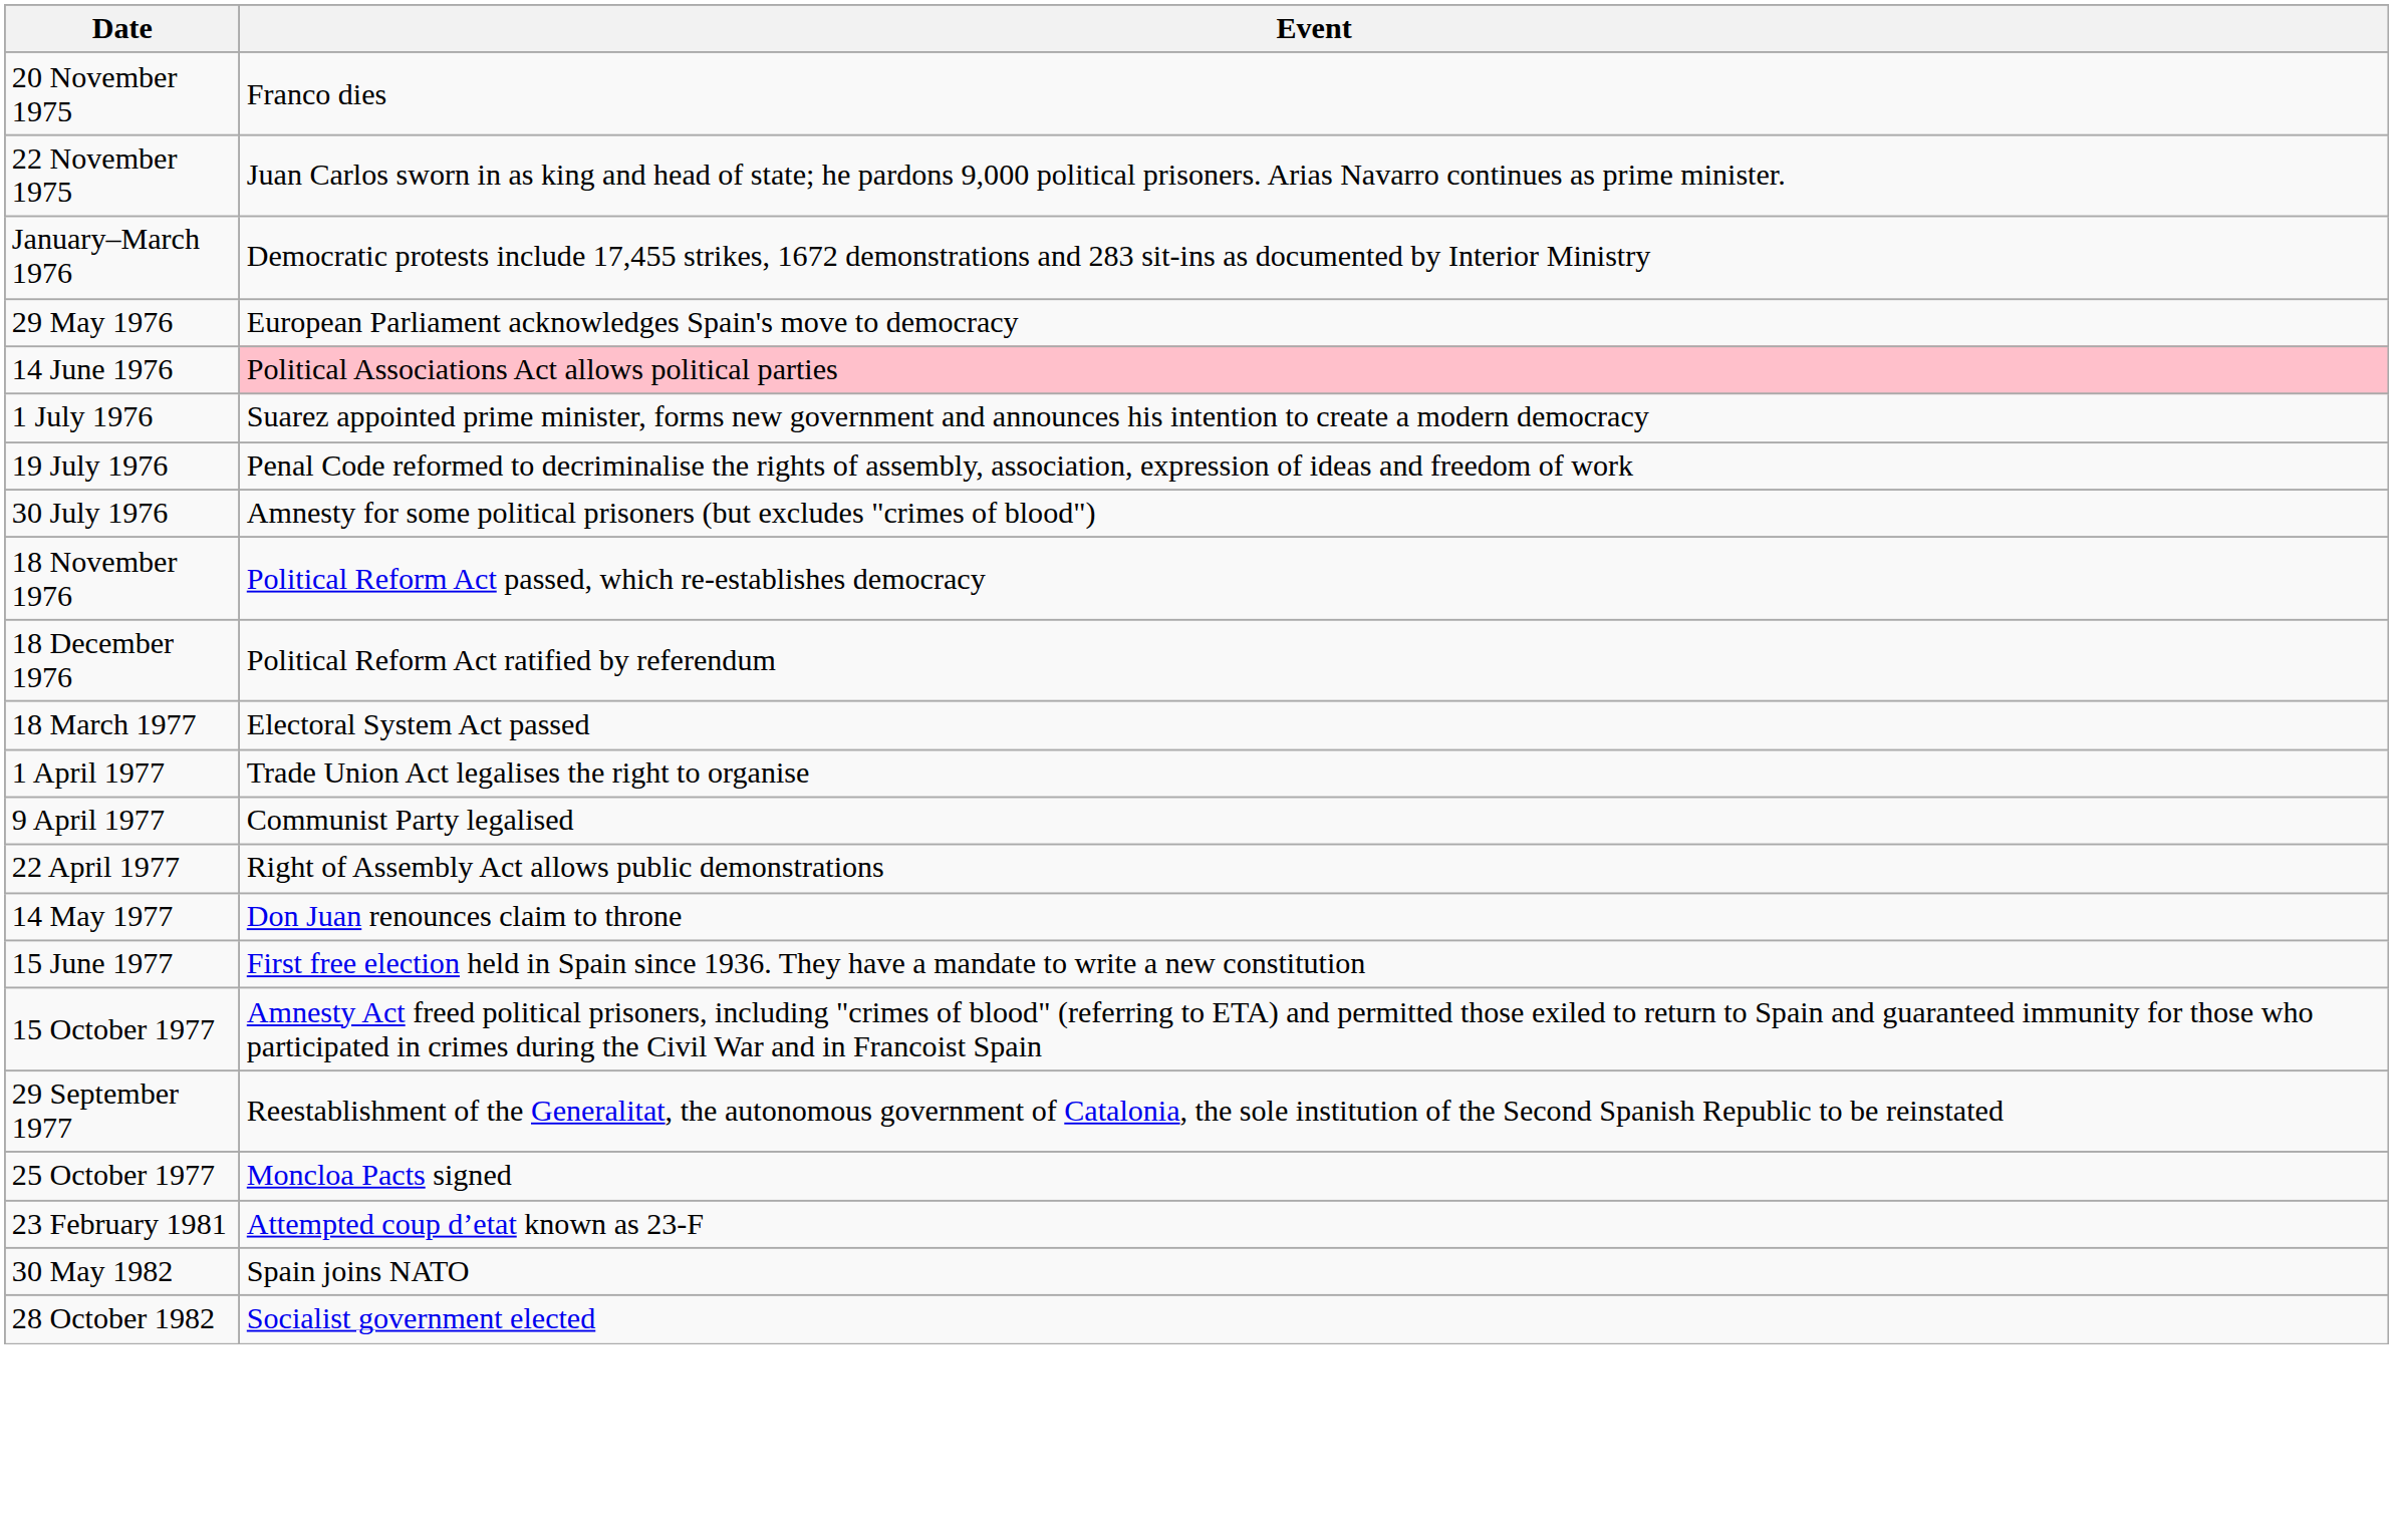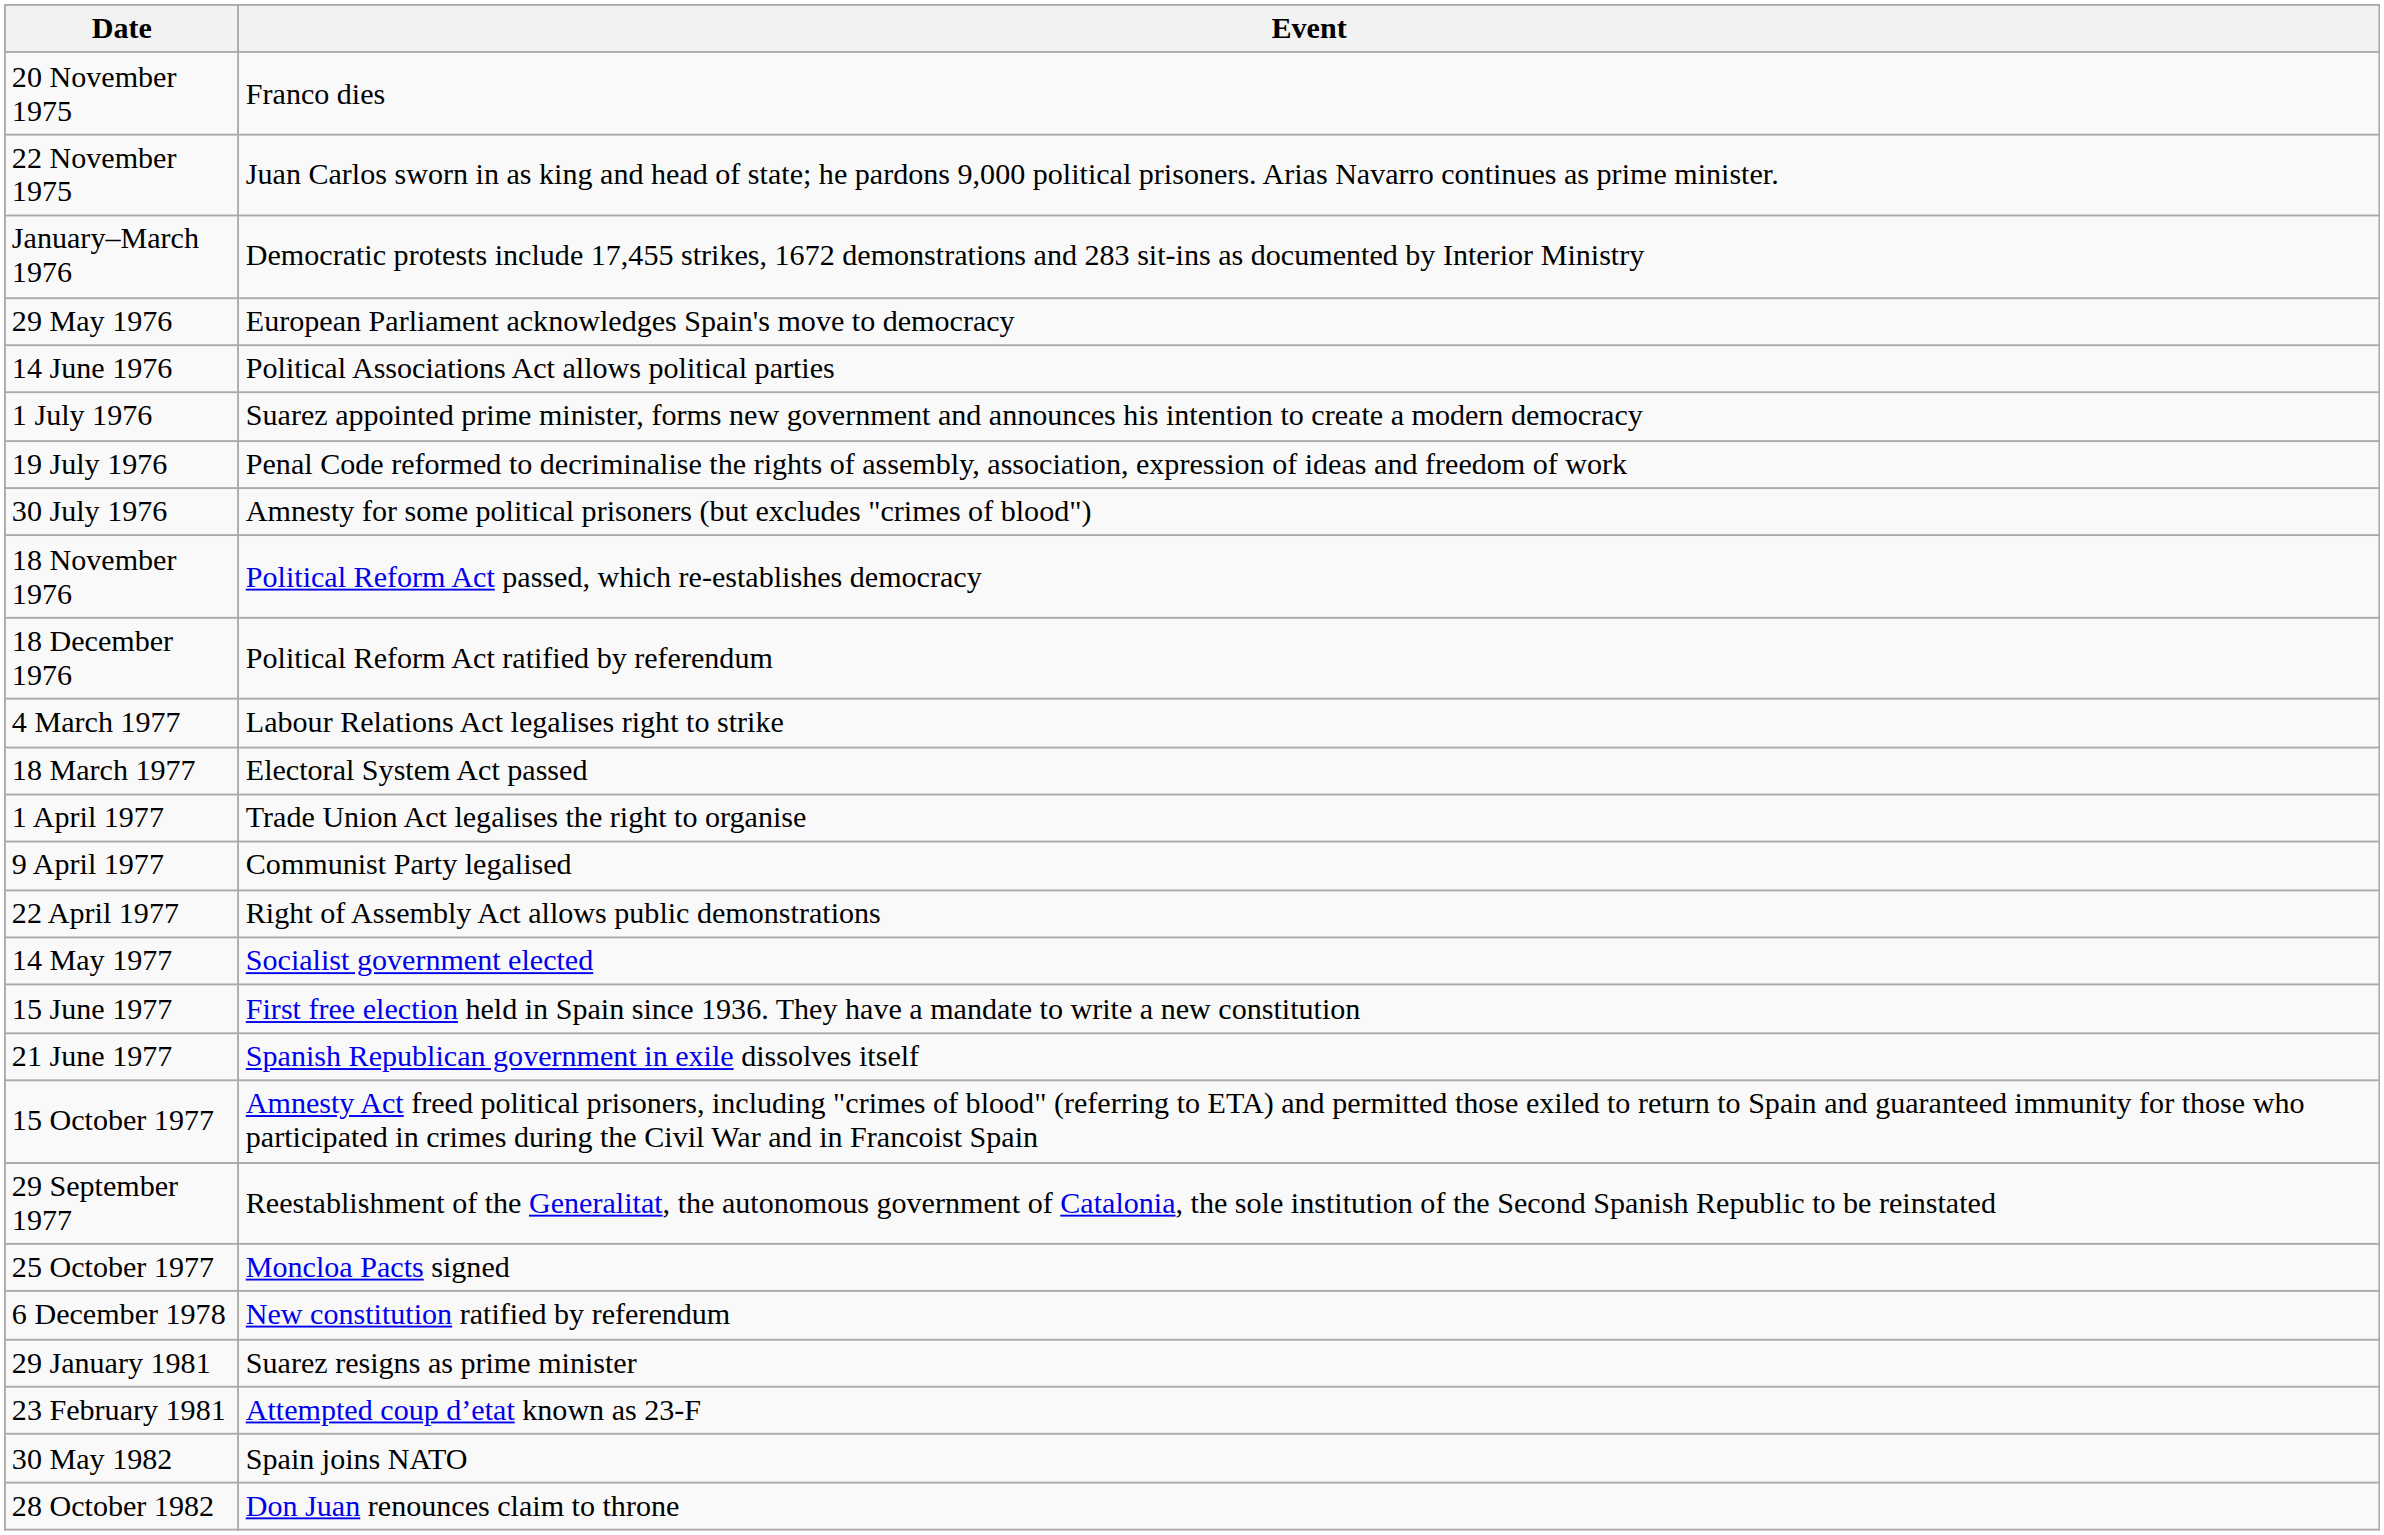 <table class="wikitable" style="width:100%">
 <tr>
 <th>Date</th>
 <th>Event</th>
 </tr>
 <tr>
 <td>20 November 1975</td>
 <td>Franco dies</td>
 </tr>
 <tr>
 <td>22 November 1975</td>
 <td>Juan Carlos sworn in as king and head of state; he pardons 9,000 political prisoners. Arias Navarro continues as prime minister.</td>
 </tr>
 <tr>
 <td>January–March 1976</td>
 <td>Democratic protests include 17,455 strikes, 1672 demonstrations and 283 sit-ins as documented by Interior Ministry</td>
 </tr>
 <tr>
 <td>29 May 1976</td>
 <td>European Parliament acknowledges Spain's move to democracy</td>
 </tr>
 <tr>
 <td>14 June 1976</td>
-<td style="background: pink;">Political Associations Act allows political parties</td>
+<td>Political Associations Act allows political parties</td>
 </tr>
 <tr>
 <td>1 July 1976</td>
 <td>Suarez appointed prime minister, forms new government and announces his intention to create a modern democracy</td>
 </tr>
 <tr>
 <td>19 July 1976</td>
 <td>Penal Code reformed to decriminalise the rights of assembly, association, expression of ideas and freedom of work</td>
 </tr>
 <tr>
 <td>30 July 1976</td>
 <td>Amnesty for some political prisoners (but excludes "crimes of blood")</td>
 </tr>
 <tr>
 <td>18 November 1976</td>
 <td><a href='#'>Political Reform Act</a> passed, which re-establishes democracy</td>
 </tr>
 <tr>
 <td>18 December 1976</td>
 <td>Political Reform Act ratified by referendum</td>
 </tr>
 <tr>
+<td>4 March 1977</td>
+<td>Labour Relations Act legalises right to strike</td>
+</tr>
+<tr>
 <td>18 March 1977</td>
 <td>Electoral System Act passed</td>
 </tr>
 <tr>
 <td>1 April 1977</td>
 <td>Trade Union Act legalises the right to organise</td>
 </tr>
 <tr>
 <td>9 April 1977</td>
 <td>Communist Party legalised</td>
 </tr>
 <tr>
 <td>22 April 1977</td>
 <td>Right of Assembly Act allows public demonstrations</td>
 </tr>
 <tr>
 <td>14 May 1977</td>
-<td><a href='#'>Don Juan</a> renounces claim to throne</td>
+<td><a href='#'>Socialist government elected</a></td>
 </tr>
 <tr>
 <td>15 June 1977</td>
 <td><a href='#'>First free election</a> held in Spain since 1936. They have a mandate to write a new constitution</td>
+</tr>
+<tr>
+<td>21 June 1977</td>
+<td><a href='#'>Spanish Republican government in exile</a> dissolves itself</td>
 </tr>
 <tr>
 <td>15 October 1977</td>
 <td><a href='#'>Amnesty Act</a> freed political prisoners, including "crimes of blood" (referring to ETA) and permitted those exiled to return to Spain and guaranteed immunity for those who participated in crimes during the Civil War and in Francoist Spain</td>
 </tr>
 <tr>
 <td>29 September 1977</td>
 <td>Reestablishment of the <a href='#'>Generalitat</a>, the autonomous government of <a href='#'>Catalonia</a>, the sole institution of the Second Spanish Republic to be reinstated</td>
 </tr>
 <tr>
 <td>25 October 1977</td>
 <td><a href='#'>Moncloa Pacts</a> signed</td>
 </tr>
 <tr>
+<td>6 December 1978</td>
+<td><a href='#'>New constitution</a> ratified by referendum</td>
+</tr>
+<tr>
+<td>29 January 1981</td>
+<td>Suarez resigns as prime minister</td>
+</tr>
+<tr>
 <td>23 February 1981</td>
 <td><a href='#'>Attempted coup d’etat</a> known as 23-F</td>
 </tr>
 <tr>
 <td>30 May 1982</td>
 <td>Spain joins NATO</td>
 </tr>
 <tr>
 <td>28 October 1982</td>
-<td><a href='#'>Socialist government elected</a></td>
+<td><a href='#'>Don Juan</a> renounces claim to throne</td>
 </tr>
 </table>
